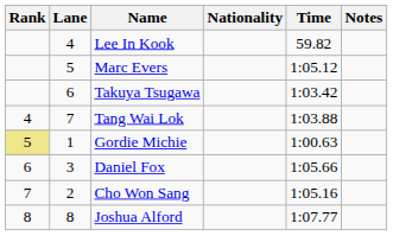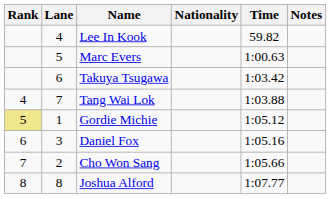 <table class="wikitable sortable" style="text-align:center">
 <tr>
 <th>Rank</th>
 <th>Lane</th>
 <th>Name</th>
 <th>Nationality</th>
 <th>Time</th>
 <th>Notes</th>
 </tr>
 <tr>
 <td></td>
 <td>4</td>
 <td style="text-align:left"><a href='#'>Lee In Kook</a></td>
 <td style="text-align:left"></td>
 <td>59.82</td>
 <td></td>
 </tr>
 <tr>
 <td></td>
 <td>5</td>
 <td style="text-align:left"><a href='#'>Marc Evers</a></td>
 <td style="text-align:left"></td>
-<td>1:05.12</td>
+<td>1:00.63</td>
 <td></td>
 </tr>
 <tr>
 <td></td>
 <td>6</td>
 <td style="text-align:left"><a href='#'>Takuya Tsugawa</a></td>
 <td style="text-align:left"></td>
 <td>1:03.42</td>
 <td></td>
 </tr>
 <tr>
 <td>4</td>
 <td>7</td>
 <td style="text-align:left"><a href='#'>Tang Wai Lok</a></td>
 <td style="text-align:left"></td>
 <td>1:03.88</td>
 <td></td>
 </tr>
 <tr>
 <td style="background: khaki;">5</td>
 <td>1</td>
 <td style="text-align:left"><a href='#'>Gordie Michie</a></td>
 <td style="text-align:left"></td>
-<td>1:00.63</td>
+<td>1:05.12</td>
 <td></td>
 </tr>
 <tr>
 <td>6</td>
 <td>3</td>
 <td style="text-align:left"><a href='#'>Daniel Fox</a></td>
 <td style="text-align:left"></td>
-<td>1:05.66</td>
+<td>1:05.16</td>
 <td></td>
 </tr>
 <tr>
 <td>7</td>
 <td>2</td>
 <td style="text-align:left"><a href='#'>Cho Won Sang</a></td>
 <td style="text-align:left"></td>
-<td>1:05.16</td>
+<td>1:05.66</td>
 <td></td>
 </tr>
 <tr>
 <td>8</td>
 <td>8</td>
 <td style="text-align:left"><a href='#'>Joshua Alford</a></td>
 <td style="text-align:left"></td>
 <td>1:07.77</td>
 <td></td>
 </tr>
 </table>
